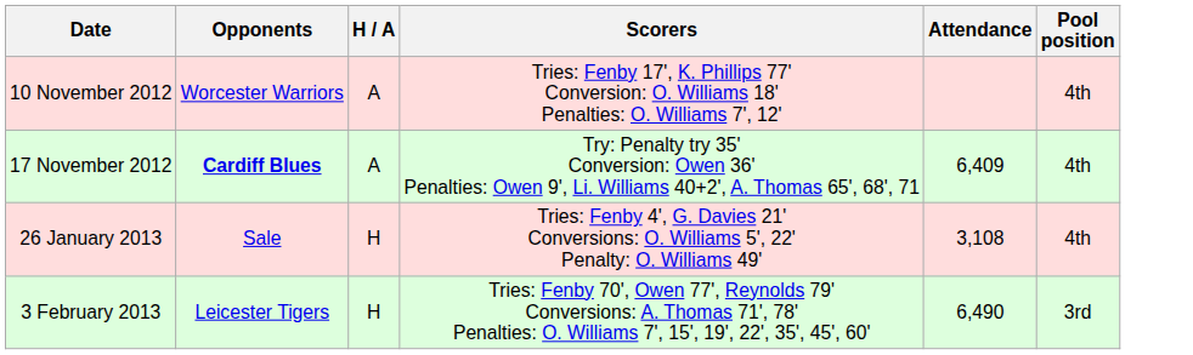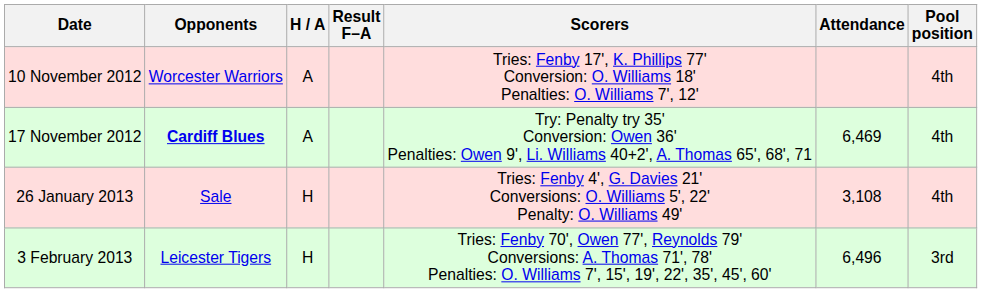 <table class="wikitable" style="text-align:center">
 <tr>
 <th>Date</th>
 <th>Opponents</th>
 <th>H / A</th>
+<th>Result<br>F–A</th>
 <th>Scorers</th>
 <th>Attendance</th>
 <th>Pool<br>position</th>
 </tr>
 <tr bgcolor="ffdddd">
 <td>10 November 2012</td>
 <td><a href='#'>Worcester Warriors</a></td>
 <td>A</td>
+<td></td>
 <td>Tries: <a href='#'>Fenby</a> 17', <a href='#'>K. Phillips</a> 77' <br> Conversion: <a href='#'>O. Williams</a> 18' <br> Penalties: <a href='#'>O. Williams</a> 7', 12'</td>
 <td></td>
 <td>4th</td>
 </tr>
 <tr bgcolor="ddffdd">
 <td>17 November 2012</td>
 <td><strong><a href='#'>Cardiff Blues</a></strong></td>
 <td>A</td>
+<td></td>
 <td>Try: Penalty try 35' <br> Conversion: <a href='#'>Owen</a> 36' <br> Penalties: <a href='#'>Owen</a> 9', <a href='#'>Li. Williams</a> 40+2', <a href='#'>A. Thomas</a> 65', 68', 71</td>
-<td>6,409</td>
+<td>6,469</td>
 <td>4th</td>
 </tr>
 <tr bgcolor="ffdddd">
 <td>26 January 2013</td>
 <td><a href='#'>Sale</a></td>
 <td>H</td>
+<td></td>
 <td>Tries: <a href='#'>Fenby</a> 4', <a href='#'>G. Davies</a> 21' <br> Conversions: <a href='#'>O. Williams</a> 5', 22' <br> Penalty: <a href='#'>O. Williams</a> 49'</td>
 <td>3,108</td>
 <td>4th</td>
 </tr>
 <tr bgcolor="ddffdd">
 <td>3 February 2013</td>
 <td><a href='#'>Leicester Tigers</a></td>
 <td>H</td>
+<td></td>
 <td>Tries: <a href='#'>Fenby</a> 70', <a href='#'>Owen</a> 77', <a href='#'>Reynolds</a> 79' <br> Conversions: <a href='#'>A. Thomas</a> 71', 78' <br> Penalties: <a href='#'>O. Williams</a> 7', 15', 19', 22', 35', 45', 60'</td>
-<td>6,490</td>
+<td>6,496</td>
 <td>3rd</td>
 </tr>
 </table>
